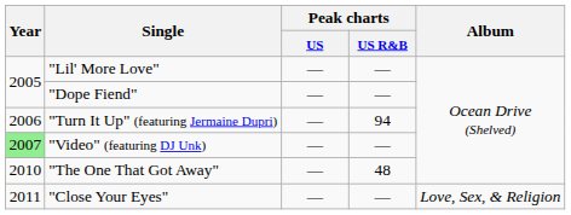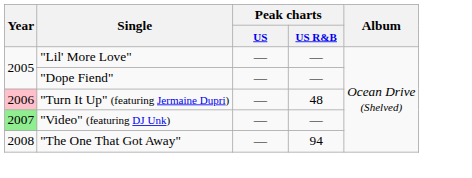 <table class="wikitable" style="text-align:center;">
 <tr>
 <th rowspan=2>Year</th>
 <th rowspan=2>Single</th>
 <th colspan=2>Peak charts</th>
 <th rowspan=2>Album</th>
 </tr>
 <tr>
 <th width="60"><small><a href='#'>US</a></small></th>
 <th width="60"><small><a href='#'>US R&B</a></small></th>
 </tr>
 <tr>
 <td rowspan="2">2005</td>
 <td align=left>"Lil' More Love"</td>
 <td>—</td>
 <td>—</td>
 <td rowspan="5"><em>Ocean Drive<br><small>(Shelved)</small></em></td>
 </tr>
 <tr>
 <td align=left>"Dope Fiend"</td>
 <td>—</td>
 <td>—</td>
 </tr>
 <tr>
-<td>2006</td>
+<td style="background: pink;">2006</td>
 <td align=left>"Turn It Up" <small>(featuring <a href='#'>Jermaine Dupri</a>)</small></td>
 <td>—</td>
-<td>94</td>
+<td>48</td>
 </tr>
 <tr>
 <td style="background: lightgreen;">2007</td>
 <td align=left>"Video" <small>(featuring <a href='#'>DJ Unk</a>)</small></td>
 <td>—</td>
 <td>—</td>
 </tr>
 <tr>
-<td>2010</td>
+<td>2008</td>
 <td align=left>"The One That Got Away"</td>
 <td>—</td>
-<td>48</td>
-</tr>
-<tr>
-<td>2011</td>
-<td align=left>"Close Your Eyes"</td>
-<td>—</td>
-<td>—</td>
-<td rowspan=1><em>Love, Sex, & Religion</em></td>
+<td>94</td>
 </tr>
 </table>
